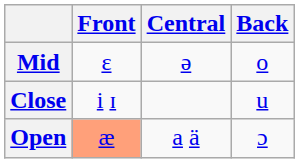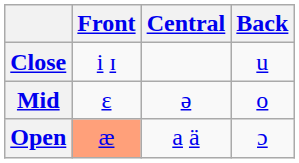 <table class="wikitable" style="text-align:center;">
 <tr>
 <th></th>
 <th><a href='#'>Front</a></th>
 <th><a href='#'>Central</a></th>
 <th><a href='#'>Back</a></th>
 </tr>
 <tr>
+<th><strong><a href='#'>Close</a></strong></th>
+<td><a href='#'>i</a> <a href='#'>ɪ</a></td>
+<td></td>
+<td><a href='#'>u</a></td>
+</tr>
+<tr>
 <th><a href='#'>Mid</a></th>
 <td><a href='#'>ɛ</a></td>
 <td><a href='#'>ə</a></td>
 <td><a href='#'>o</a></td>
-</tr>
-<tr>
-<th><strong><a href='#'>Close</a></strong></th>
-<td><a href='#'>i</a> <a href='#'>ɪ</a></td>
-<td></td>
-<td><a href='#'>u</a></td>
 </tr>
 <tr>
 <th><a href='#'>Open</a></th>
 <td style="background: lightsalmon;"><a href='#'>æ</a></td>
 <td><a href='#'>a</a> <a href='#'>ä</a></td>
 <td><a href='#'>ɔ</a></td>
 </tr>
 </table>
